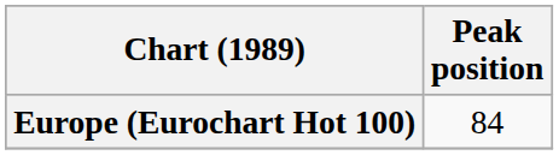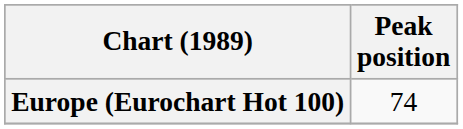 <table class="wikitable plainrowheaders">
 <tr>
 <th>Chart (1989)</th>
 <th>Peak<br>position</th>
 </tr>
 <tr>
 <th scope="row">Europe (Eurochart Hot 100)</th>
-<td style="text-align:center;">84</td>
+<td style="text-align:center;">74</td>
 </tr>
 <tr>
 </tr>
 </table>
